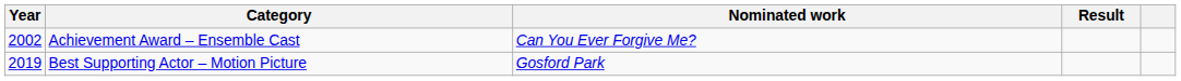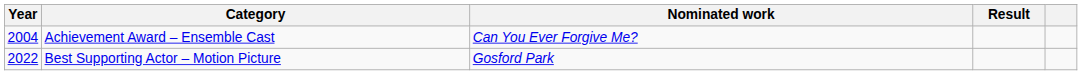 <table class=wikitable>
 <tr>
 <th scope="col" style="width:1em;">Year</th>
 <th scope="col" style="width:33em;">Category</th>
 <th scope="col" style="width:39em;">Nominated work</th>
 <th scope="col" style="width:5em;">Result</th>
 <th scope="col" style="width:2em;"></th>
 </tr>
 <tr>
-<td><a href='#'>2002</a></td>
+<td><a href='#'>2004</a></td>
 <td><a href='#'>Achievement Award – Ensemble Cast</a></td>
 <td><em><a href='#'>Can You Ever Forgive Me?</a></em></td>
 <td></td>
 <td style="text-align:center;"></td>
 </tr>
 <tr>
-<td><a href='#'>2019</a></td>
+<td><a href='#'>2022</a></td>
 <td><a href='#'>Best Supporting Actor – Motion Picture</a></td>
 <td><em><a href='#'>Gosford Park</a></em></td>
 <td></td>
 <td style="text-align:center;"></td>
 </tr>
 </table>
